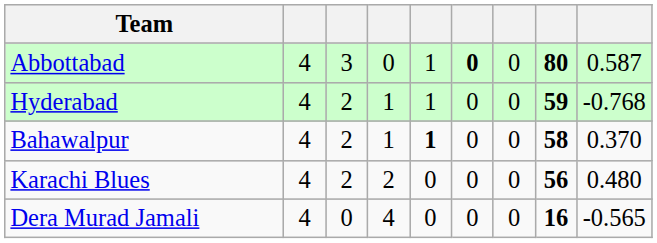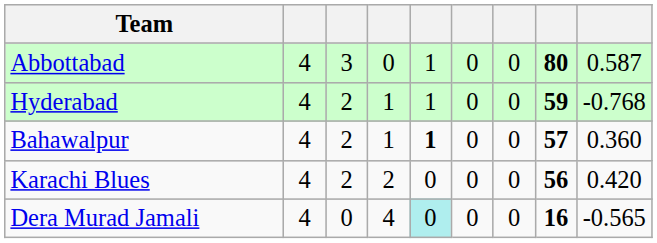 <table class="wikitable" style="text-align:center;">
 <tr>
 <th width=175>Team</th>
 <th width="20"></th>
 <th width="20"></th>
 <th width="20"></th>
 <th width="20"></th>
 <th width="20"></th>
 <th width="20"></th>
 <th width="20"></th>
 <th width="40"></th>
 </tr>
 <tr style="background:#cfc;">
 <td style="text-align:left;"><a href='#'>Abbottabad</a></td>
 <td>4</td>
 <td>3</td>
 <td>0</td>
 <td>1</td>
-<td><strong>0</strong></td>
+<td>0</td>
 <td>0</td>
 <td><strong>80</strong></td>
 <td>0.587</td>
 </tr>
 <tr style="background:#cfc;">
 <td style="text-align:left;"><a href='#'>Hyderabad</a></td>
 <td>4</td>
 <td>2</td>
 <td>1</td>
 <td>1</td>
 <td>0</td>
 <td>0</td>
 <td><strong>59</strong></td>
 <td>-0.768</td>
 </tr>
 <tr>
 <td style="text-align:left;"><a href='#'>Bahawalpur</a></td>
 <td>4</td>
 <td>2</td>
 <td>1</td>
 <td><strong>1</strong></td>
 <td>0</td>
 <td>0</td>
-<td><strong>58</strong></td>
-<td>0.370</td>
+<td><strong>57</strong></td>
+<td>0.360</td>
 </tr>
 <tr>
 <td style="text-align:left;"><a href='#'>Karachi Blues</a></td>
 <td>4</td>
 <td>2</td>
 <td>2</td>
 <td>0</td>
 <td>0</td>
 <td>0</td>
 <td><strong>56</strong></td>
-<td>0.480</td>
+<td>0.420</td>
 </tr>
 <tr>
 <td style="text-align:left;"><a href='#'>Dera Murad Jamali</a></td>
 <td>4</td>
 <td>0</td>
 <td>4</td>
-<td>0</td>
+<td style="background: paleturquoise;">0</td>
 <td>0</td>
 <td>0</td>
 <td><strong>16</strong></td>
 <td>-0.565</td>
 </tr>
 </table>
